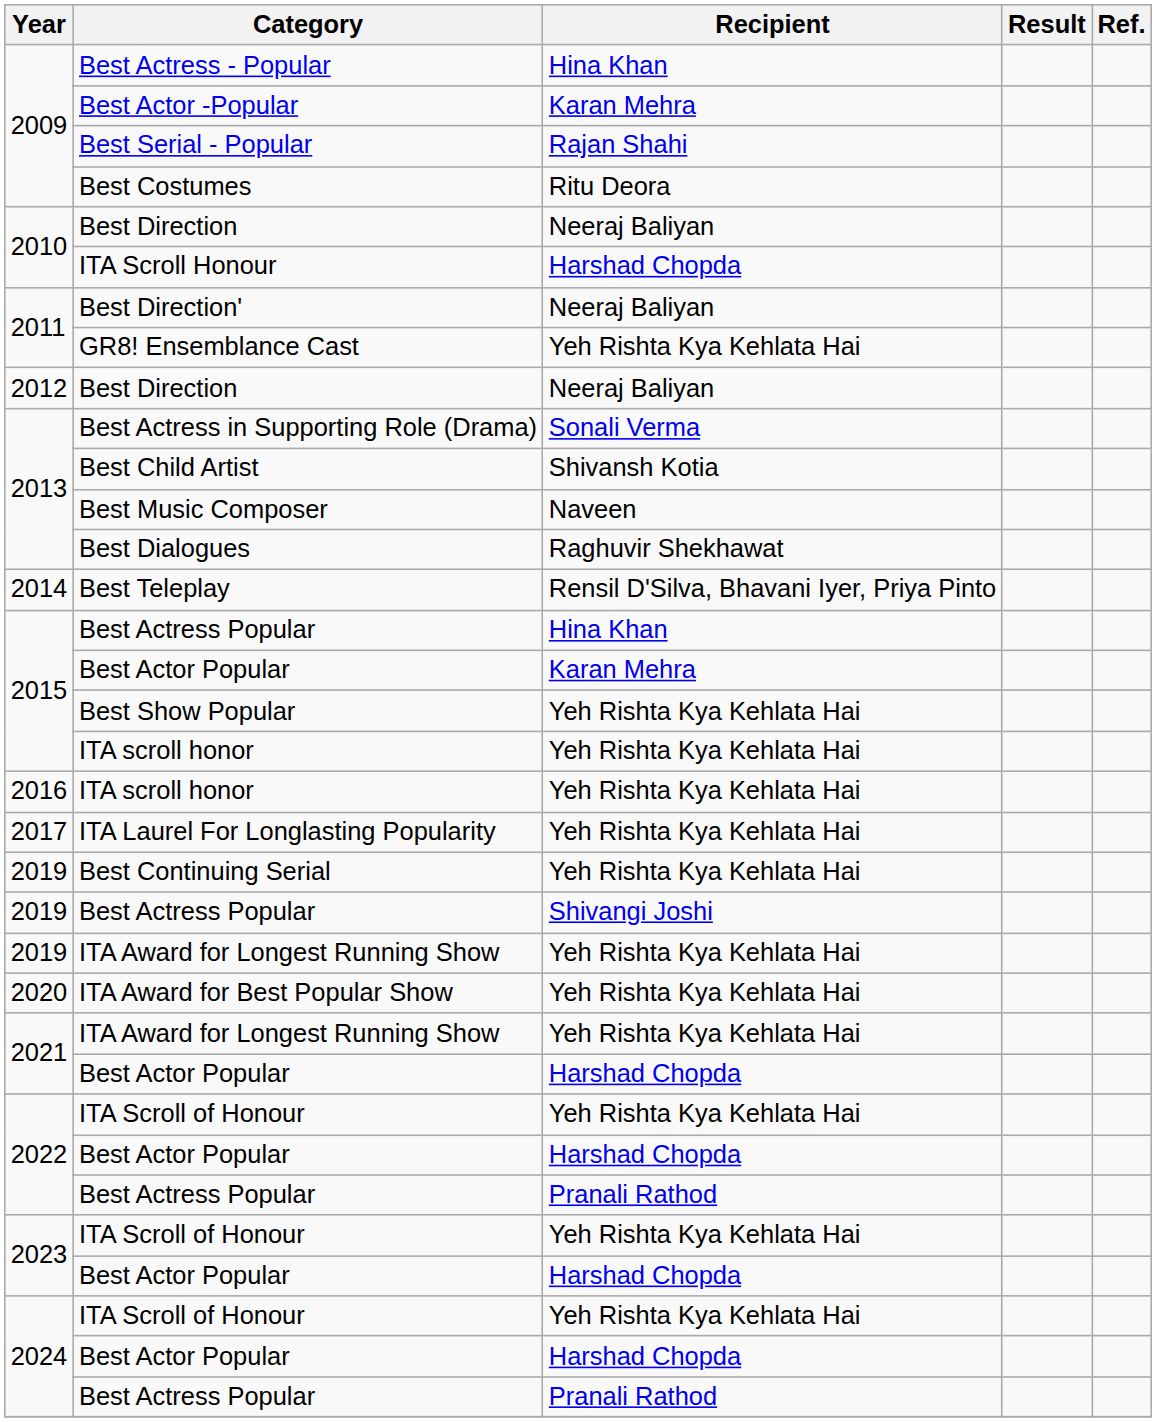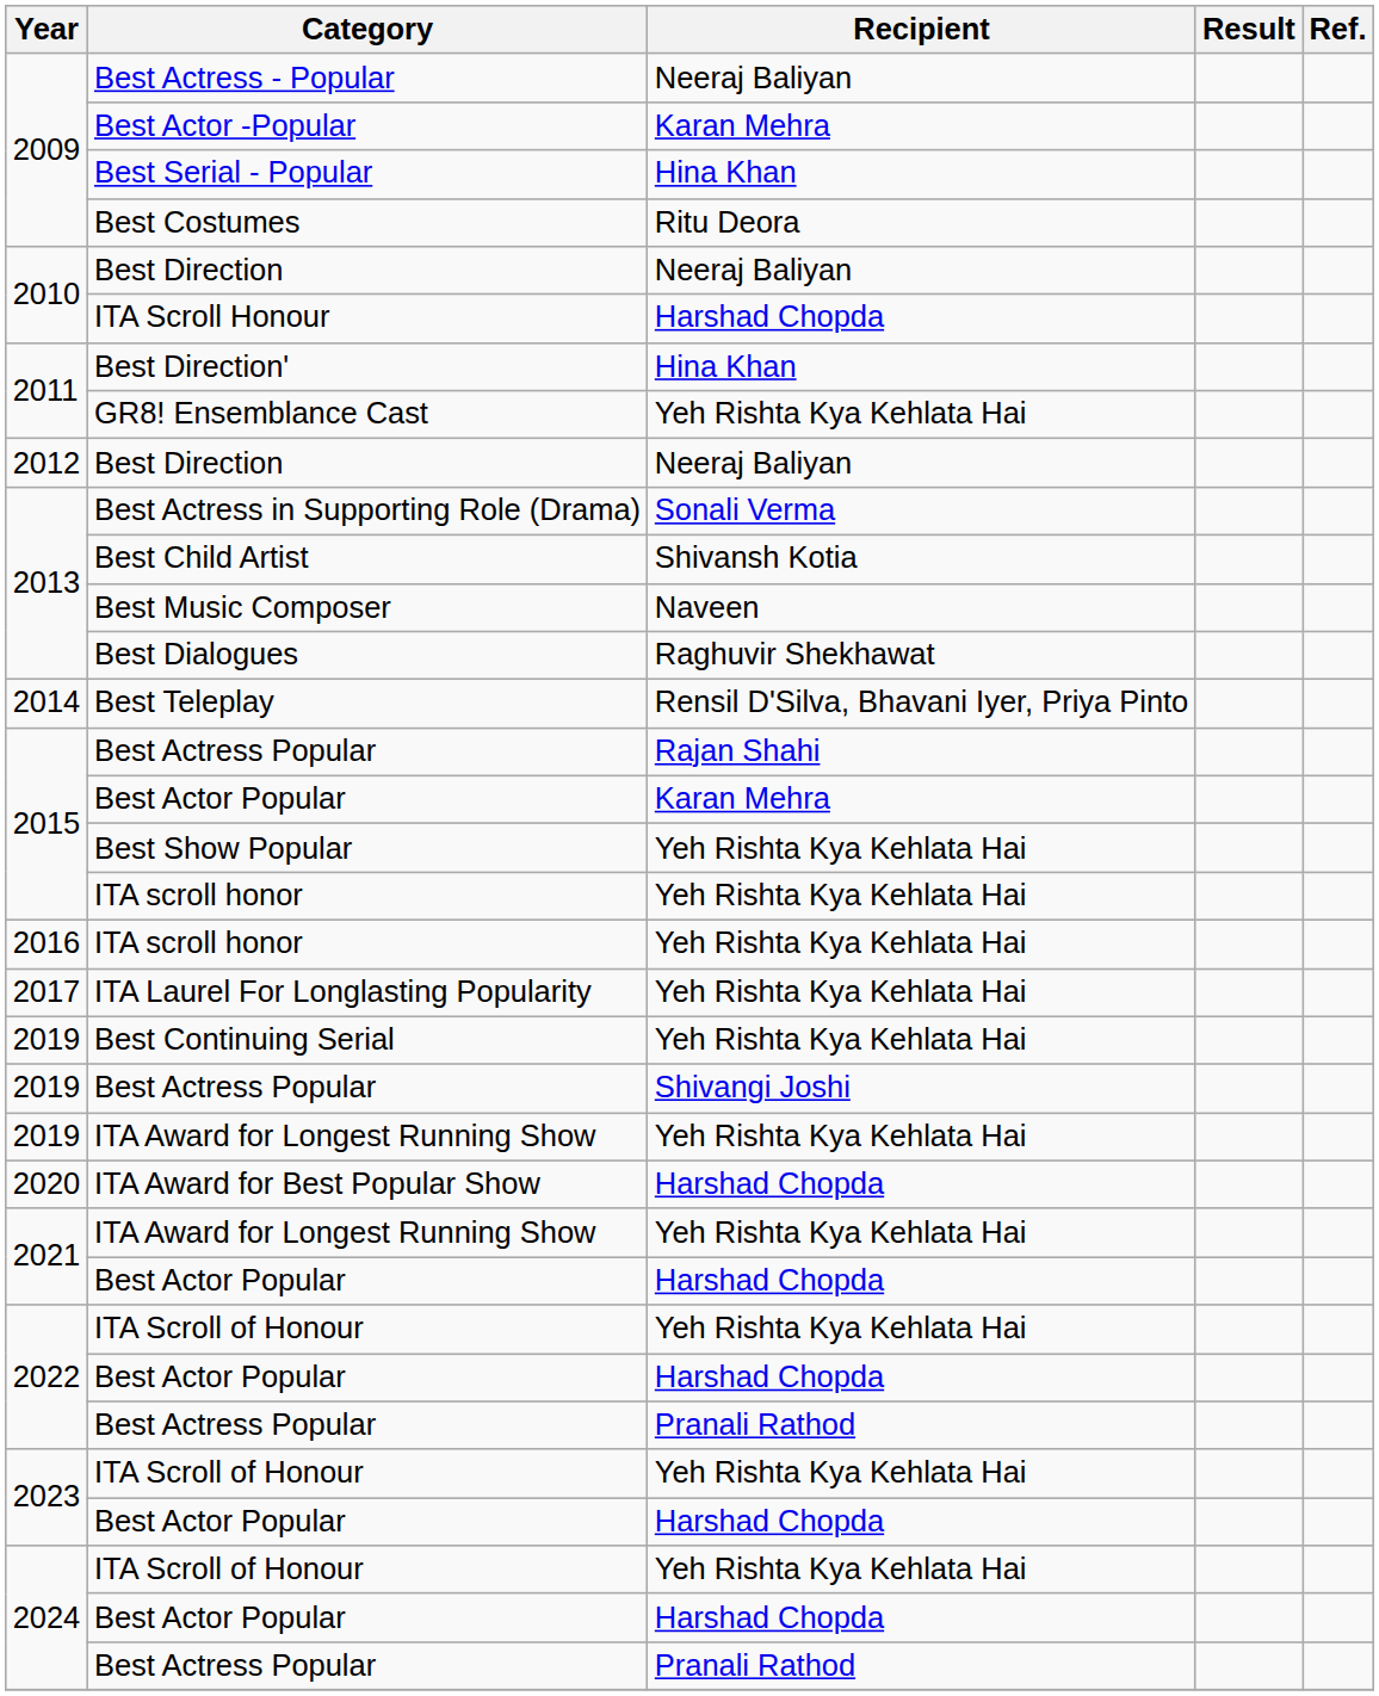 <table class="wikitable sortable">
 <tr>
 <th>Year</th>
 <th>Category</th>
 <th>Recipient</th>
 <th>Result</th>
 <th>Ref.</th>
 </tr>
 <tr>
 <td rowspan="4">2009</td>
 <td><a href='#'>Best Actress - Popular</a></td>
-<td><a href='#'>Hina Khan</a></td>
+<td>Neeraj Baliyan</td>
 <td></td>
 <td></td>
 </tr>
 <tr>
 <td><a href='#'>Best Actor -Popular</a></td>
 <td><a href='#'>Karan Mehra</a></td>
 <td></td>
 <td></td>
 </tr>
 <tr>
 <td><a href='#'>Best Serial - Popular</a></td>
-<td><a href='#'>Rajan Shahi</a></td>
+<td><a href='#'>Hina Khan</a></td>
 <td></td>
 <td></td>
 </tr>
 <tr>
 <td>Best Costumes</td>
 <td>Ritu Deora</td>
 <td></td>
 <td></td>
 </tr>
 <tr>
 <td rowspan="2">2010</td>
 <td>Best Direction</td>
 <td>Neeraj Baliyan</td>
 <td></td>
 <td></td>
 </tr>
 <tr>
 <td>ITA Scroll Honour</td>
 <td><a href='#'>Harshad Chopda</a></td>
 <td></td>
 <td></td>
 </tr>
 <tr>
 <td rowspan="2">2011</td>
 <td>Best Direction'</td>
-<td>Neeraj Baliyan</td>
+<td><a href='#'>Hina Khan</a></td>
 <td></td>
 <td></td>
 </tr>
 <tr>
 <td>GR8! Ensemblance Cast</td>
 <td>Yeh Rishta Kya Kehlata Hai</td>
 <td></td>
 <td></td>
 </tr>
 <tr>
 <td>2012</td>
 <td>Best Direction</td>
 <td>Neeraj Baliyan</td>
 <td></td>
 <td></td>
 </tr>
 <tr>
 <td rowspan="4">2013</td>
 <td>Best Actress in Supporting Role (Drama)</td>
 <td><a href='#'>Sonali Verma</a></td>
 <td></td>
 <td></td>
 </tr>
 <tr>
 <td>Best Child Artist</td>
 <td>Shivansh Kotia</td>
 <td></td>
 <td></td>
 </tr>
 <tr>
 <td>Best Music Composer</td>
 <td>Naveen</td>
 <td></td>
 <td></td>
 </tr>
 <tr>
 <td>Best Dialogues</td>
 <td>Raghuvir Shekhawat</td>
 <td></td>
 <td></td>
 </tr>
 <tr>
 <td>2014</td>
 <td>Best Teleplay</td>
 <td>Rensil D'Silva, Bhavani Iyer, Priya Pinto</td>
 <td></td>
 <td></td>
 </tr>
 <tr>
 <td rowspan="4">2015</td>
 <td>Best Actress Popular</td>
-<td><a href='#'>Hina Khan</a></td>
+<td><a href='#'>Rajan Shahi</a></td>
 <td></td>
 <td></td>
 </tr>
 <tr>
 <td>Best Actor Popular</td>
 <td><a href='#'>Karan Mehra</a></td>
 <td></td>
 <td></td>
 </tr>
 <tr>
 <td>Best Show Popular</td>
 <td>Yeh Rishta Kya Kehlata Hai</td>
 <td></td>
 <td></td>
 </tr>
 <tr>
 <td>ITA scroll honor</td>
 <td>Yeh Rishta Kya Kehlata Hai</td>
 <td></td>
 <td></td>
 </tr>
 <tr>
 <td>2016</td>
 <td>ITA scroll honor</td>
 <td>Yeh Rishta Kya Kehlata Hai</td>
 <td></td>
 <td></td>
 </tr>
 <tr>
 <td>2017</td>
 <td>ITA Laurel For Longlasting Popularity</td>
 <td>Yeh Rishta Kya Kehlata Hai</td>
 <td></td>
 <td></td>
 </tr>
 <tr>
 <td>2019</td>
 <td>Best Continuing Serial</td>
 <td>Yeh Rishta Kya Kehlata Hai</td>
 <td></td>
 <td></td>
 </tr>
 <tr>
 <td>2019</td>
 <td>Best Actress Popular</td>
 <td><a href='#'>Shivangi Joshi</a></td>
 <td></td>
 <td></td>
 </tr>
 <tr>
 <td>2019</td>
 <td>ITA Award for Longest Running Show</td>
 <td>Yeh Rishta Kya Kehlata Hai</td>
 <td></td>
 <td></td>
 </tr>
 <tr>
 <td>2020</td>
 <td>ITA Award for Best Popular Show</td>
-<td>Yeh Rishta Kya Kehlata Hai</td>
+<td><a href='#'>Harshad Chopda</a></td>
 <td></td>
 <td></td>
 </tr>
 <tr>
 <td rowspan=2>2021</td>
 <td>ITA Award for Longest Running Show</td>
 <td>Yeh Rishta Kya Kehlata Hai</td>
 <td></td>
 <td></td>
 </tr>
 <tr>
 <td>Best Actor Popular</td>
 <td><a href='#'>Harshad Chopda</a></td>
 <td></td>
 <td></td>
 </tr>
 <tr>
 <td rowspan=3>2022</td>
 <td>ITA Scroll of Honour</td>
 <td>Yeh Rishta Kya Kehlata Hai</td>
 <td></td>
 <td></td>
 </tr>
 <tr>
 <td>Best Actor Popular</td>
 <td><a href='#'>Harshad Chopda</a></td>
 <td></td>
 <td></td>
 </tr>
 <tr>
 <td>Best Actress Popular</td>
 <td><a href='#'>Pranali Rathod</a></td>
 <td></td>
 <td></td>
 </tr>
 <tr>
 <td rowspan=2>2023</td>
 <td>ITA Scroll of Honour</td>
 <td>Yeh Rishta Kya Kehlata Hai</td>
 <td></td>
 <td></td>
 </tr>
 <tr>
 <td>Best Actor Popular</td>
 <td><a href='#'>Harshad Chopda</a></td>
 <td></td>
 <td></td>
 </tr>
 <tr>
 <td rowspan=3>2024</td>
 <td>ITA Scroll of Honour</td>
 <td>Yeh Rishta Kya Kehlata Hai</td>
 <td></td>
 <td></td>
 </tr>
 <tr>
 <td>Best Actor Popular</td>
 <td><a href='#'>Harshad Chopda</a></td>
 <td></td>
 <td></td>
 </tr>
 <tr>
 <td>Best Actress Popular</td>
 <td><a href='#'>Pranali Rathod</a></td>
 <td></td>
 <td></td>
 </tr>
 <tr>
 </tr>
 </table>
